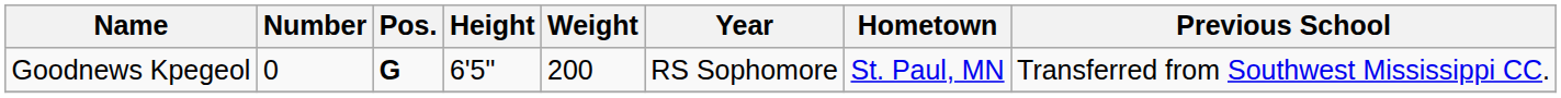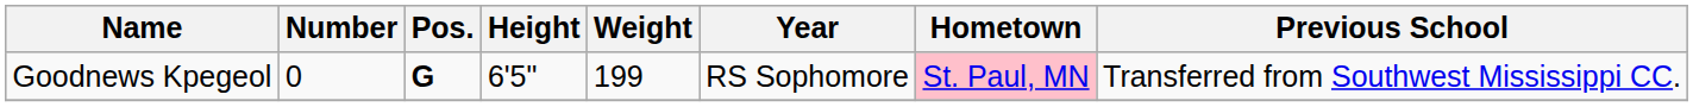 <table class="wikitable sortable" border="1">
 <tr>
 <th>Name</th>
 <th>Number</th>
 <th>Pos.</th>
 <th>Height</th>
 <th>Weight</th>
 <th>Year</th>
 <th>Hometown</th>
 <th class="unsortable">Previous School</th>
 </tr>
 <tr>
 <td>Goodnews Kpegeol</td>
 <td>0</td>
 <td><strong>G</strong></td>
 <td>6'5"</td>
-<td>200</td>
+<td>199</td>
 <td>RS Sophomore</td>
-<td><a href='#'>St. Paul, MN</a></td>
+<td style="background: pink;"><a href='#'>St. Paul, MN</a></td>
 <td>Transferred from <a href='#'>Southwest Mississippi CC</a>.</td>
 </tr>
 <tr>
 </tr>
 </table>
